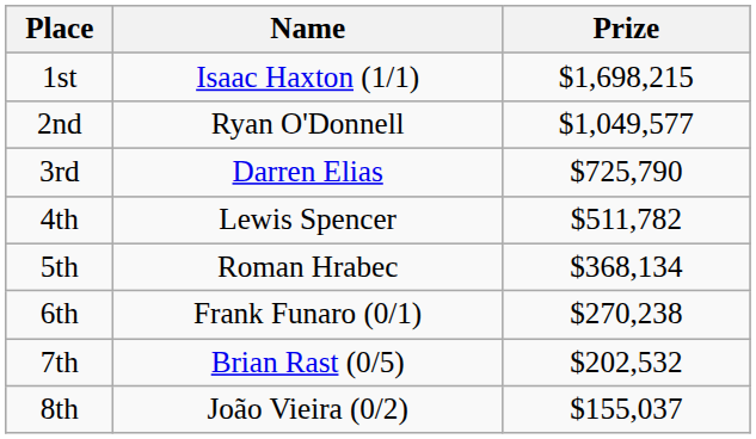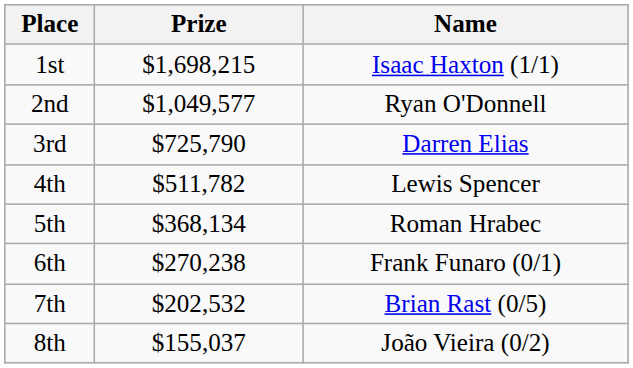 <table class="wikitable">
 <tr>
 <th width="50">Place</th>
+<th width="125">Prize</th>
 <th width="200">Name</th>
-<th width="125">Prize</th>
 </tr>
 <tr>
 <td align = "center">1st</td>
+<td align = "center">$1,698,215</td>
 <td align = "center"> <a href='#'>Isaac Haxton</a> (1/1)</td>
-<td align = "center">$1,698,215</td>
 </tr>
 <tr>
 <td align = "center">2nd</td>
+<td align = "center">$1,049,577</td>
 <td align = "center"> Ryan O'Donnell</td>
-<td align = "center">$1,049,577</td>
 </tr>
 <tr>
 <td align = "center">3rd</td>
+<td align = "center">$725,790</td>
 <td align = "center"> <a href='#'>Darren Elias</a></td>
-<td align = "center">$725,790</td>
 </tr>
 <tr>
 <td align = "center">4th</td>
+<td align = "center">$511,782</td>
 <td align = "center"> Lewis Spencer</td>
-<td align = "center">$511,782</td>
 </tr>
 <tr>
 <td align = "center">5th</td>
+<td align = "center">$368,134</td>
 <td align = "center"> Roman Hrabec</td>
-<td align = "center">$368,134</td>
 </tr>
 <tr>
 <td align = "center">6th</td>
+<td align = "center">$270,238</td>
 <td align = "center"> Frank Funaro (0/1)</td>
-<td align = "center">$270,238</td>
 </tr>
 <tr>
 <td align = "center">7th</td>
+<td align = "center">$202,532</td>
 <td align = "center"> <a href='#'>Brian Rast</a> (0/5)</td>
-<td align = "center">$202,532</td>
 </tr>
 <tr>
 <td align = "center">8th</td>
+<td align = "center">$155,037</td>
 <td align = "center"> João Vieira (0/2)</td>
-<td align = "center">$155,037</td>
 </tr>
 </table>
